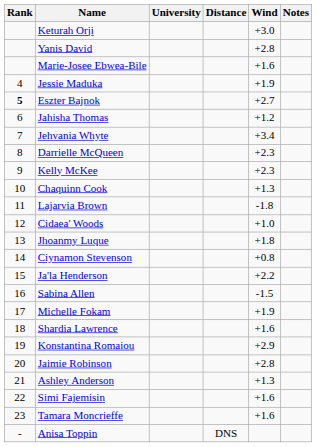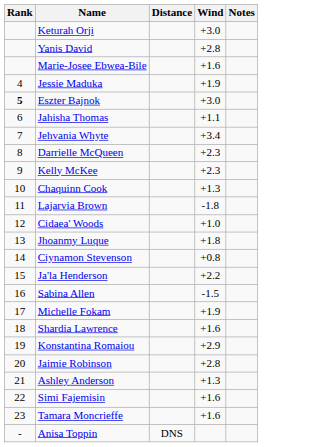 <table class="wikitable sortable" style="text-align:center">
 <tr>
 <th>Rank</th>
 <th>Name</th>
-<th>University</th>
 <th>Distance</th>
 <th>Wind</th>
 <th>Notes</th>
 </tr>
 <tr>
 <td></td>
 <td align=left><a href='#'>Keturah Orji</a></td>
 <td></td>
-<td></td>
 <td>+3.0</td>
 <td></td>
 </tr>
 <tr>
 <td></td>
 <td align=left> <a href='#'>Yanis David</a></td>
-<td></td>
 <td></td>
 <td>+2.8</td>
 <td></td>
 </tr>
 <tr>
 <td></td>
 <td align=left> <a href='#'>Marie-Josee Ebwea-Bile</a></td>
 <td></td>
-<td></td>
 <td>+1.6</td>
 <td></td>
 </tr>
 <tr>
 <td>4</td>
 <td align=left> <a href='#'>Jessie Maduka</a></td>
-<td></td>
 <td></td>
 <td>+1.9</td>
 <td></td>
 </tr>
 <tr>
 <td><strong>5</strong></td>
 <td align=left> <a href='#'>Eszter Bajnok</a></td>
 <td></td>
-<td></td>
-<td>+2.7</td>
+<td>+3.0</td>
 <td></td>
 </tr>
 <tr>
 <td>6</td>
 <td align=left> <a href='#'>Jahisha Thomas</a></td>
 <td></td>
-<td></td>
-<td>+1.2</td>
+<td>+1.1</td>
 <td></td>
 </tr>
 <tr>
 <td>7</td>
 <td align=left> <a href='#'>Jehvania Whyte</a></td>
-<td></td>
 <td></td>
 <td>+3.4</td>
 <td></td>
 </tr>
 <tr>
 <td>8</td>
 <td align=left><a href='#'>Darrielle McQueen</a></td>
 <td></td>
-<td></td>
 <td>+2.3</td>
 <td></td>
 </tr>
 <tr>
 <td>9</td>
 <td align=left><a href='#'>Kelly McKee</a></td>
-<td></td>
 <td></td>
 <td>+2.3</td>
 <td></td>
 </tr>
 <tr>
 <td>10</td>
 <td align=left><a href='#'>Chaquinn Cook</a></td>
 <td></td>
-<td></td>
 <td>+1.3</td>
 <td></td>
 </tr>
 <tr>
 <td>11</td>
 <td align=left><a href='#'>Lajarvia Brown</a></td>
-<td></td>
 <td></td>
 <td>-1.8</td>
 <td></td>
 </tr>
 <tr>
 <td>12</td>
 <td align=left><a href='#'>Cidaea' Woods</a></td>
 <td></td>
-<td></td>
 <td>+1.0</td>
 <td></td>
 </tr>
 <tr>
 <td>13</td>
 <td align=left> <a href='#'>Jhoanmy Luque</a></td>
-<td></td>
 <td></td>
 <td>+1.8</td>
 <td></td>
 </tr>
 <tr>
 <td>14</td>
 <td align=left><a href='#'>Ciynamon Stevenson</a></td>
 <td></td>
-<td></td>
 <td>+0.8</td>
 <td></td>
 </tr>
 <tr>
 <td>15</td>
 <td align=left><a href='#'>Ja'la Henderson</a></td>
-<td></td>
 <td></td>
 <td>+2.2</td>
 <td></td>
 </tr>
 <tr>
 <td>16</td>
 <td align=left><a href='#'>Sabina Allen</a></td>
 <td></td>
-<td></td>
 <td>-1.5</td>
 <td></td>
 </tr>
 <tr>
 <td>17</td>
 <td align=left><a href='#'>Michelle Fokam</a></td>
-<td></td>
 <td></td>
 <td>+1.9</td>
 <td></td>
 </tr>
 <tr>
 <td>18</td>
 <td align=left> <a href='#'>Shardia Lawrence</a></td>
 <td></td>
-<td></td>
 <td>+1.6</td>
 <td></td>
 </tr>
 <tr>
 <td>19</td>
 <td align=left> <a href='#'>Konstantina Romaiou</a></td>
-<td></td>
 <td></td>
 <td>+2.9</td>
 <td></td>
 </tr>
 <tr>
 <td>20</td>
 <td align=left><a href='#'>Jaimie Robinson</a></td>
 <td></td>
-<td></td>
 <td>+2.8</td>
 <td></td>
 </tr>
 <tr>
 <td>21</td>
 <td align=left><a href='#'>Ashley Anderson</a></td>
-<td></td>
 <td></td>
 <td>+1.3</td>
 <td></td>
 </tr>
 <tr>
 <td>22</td>
 <td align=left> <a href='#'>Simi Fajemisin</a></td>
 <td></td>
-<td></td>
 <td>+1.6</td>
 <td></td>
 </tr>
 <tr>
 <td>23</td>
 <td align=left> <a href='#'>Tamara Moncrieffe</a></td>
 <td></td>
-<td></td>
 <td>+1.6</td>
 <td></td>
 </tr>
 <tr>
 <td>-</td>
 <td align=left><a href='#'>Anisa Toppin</a></td>
-<td></td>
 <td>DNS</td>
 <td></td>
 <td></td>
 </tr>
 </table>
